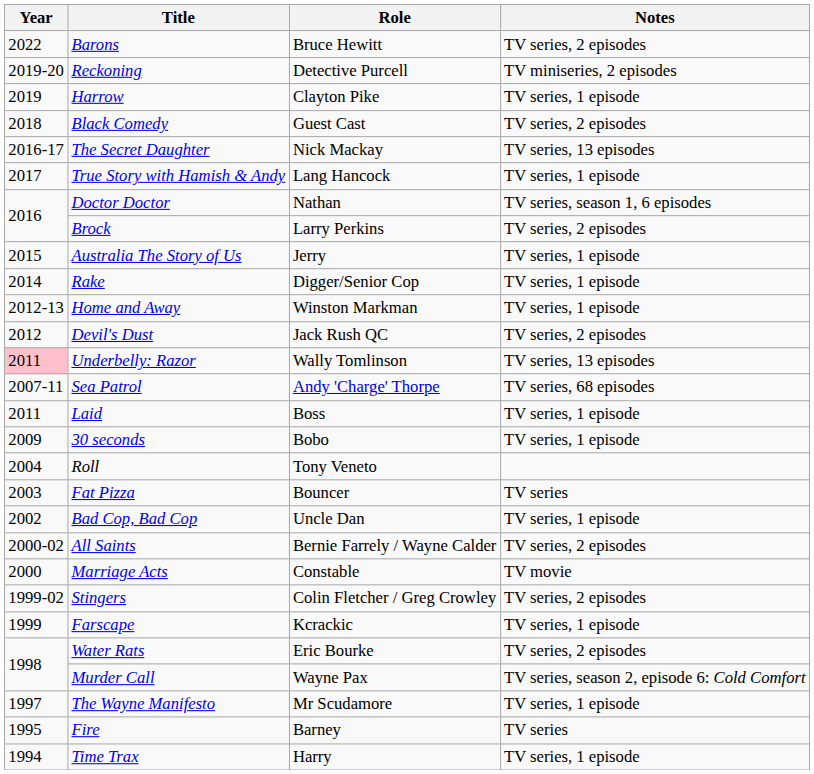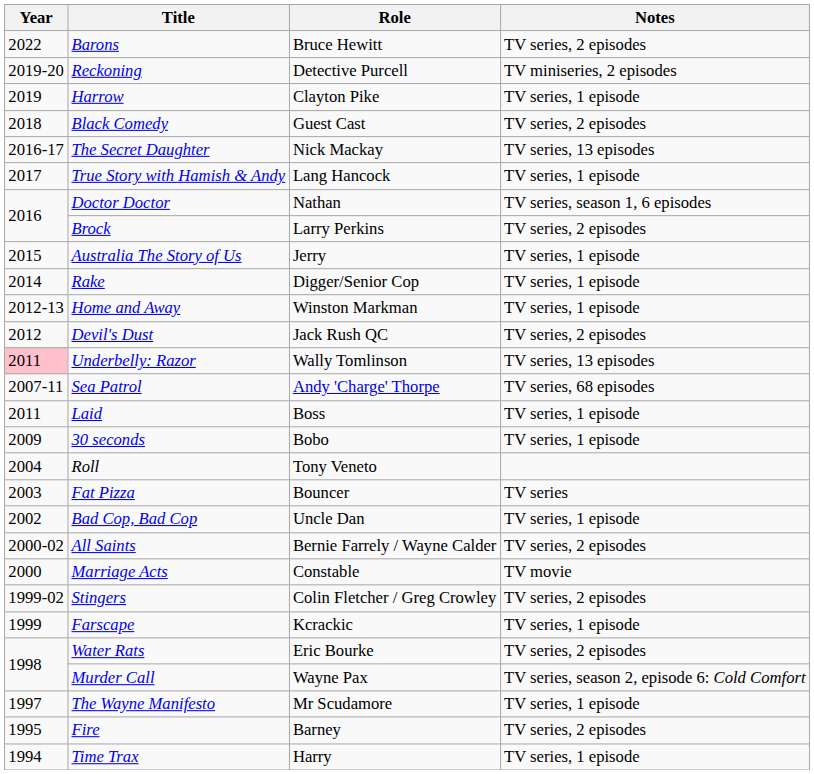 <table class="wikitable">
 <tr>
 <th>Year</th>
 <th>Title</th>
 <th>Role</th>
 <th>Notes</th>
 </tr>
 <tr>
 <td>2022</td>
 <td><em><a href='#'>Barons</a></em></td>
 <td>Bruce Hewitt</td>
 <td>TV series, 2 episodes</td>
 </tr>
 <tr>
 <td>2019-20</td>
 <td><em><a href='#'>Reckoning</a></em></td>
 <td>Detective Purcell</td>
 <td>TV miniseries, 2 episodes</td>
 </tr>
 <tr>
 <td>2019</td>
 <td><em><a href='#'>Harrow</a></em></td>
 <td>Clayton Pike</td>
 <td>TV series, 1 episode</td>
 </tr>
 <tr>
 <td>2018</td>
 <td><em><a href='#'>Black Comedy</a></em></td>
 <td>Guest Cast</td>
 <td>TV series, 2 episodes</td>
 </tr>
 <tr>
 <td>2016-17</td>
 <td><em><a href='#'>The Secret Daughter</a></em></td>
 <td>Nick Mackay</td>
 <td>TV series, 13 episodes</td>
 </tr>
 <tr>
 <td>2017</td>
 <td><em><a href='#'>True Story with Hamish & Andy</a></em></td>
 <td>Lang Hancock</td>
 <td>TV series, 1 episode</td>
 </tr>
 <tr>
 <td rowspan="2">2016</td>
 <td><em><a href='#'>Doctor Doctor</a></em></td>
 <td>Nathan</td>
 <td>TV series, season 1, 6 episodes</td>
 </tr>
 <tr>
 <td><em><a href='#'>Brock</a></em></td>
 <td>Larry Perkins</td>
 <td>TV series, 2 episodes</td>
 </tr>
 <tr>
 <td>2015</td>
 <td><em><a href='#'>Australia The Story of Us</a></em></td>
 <td>Jerry</td>
 <td>TV series, 1 episode</td>
 </tr>
 <tr>
 <td>2014</td>
 <td><em><a href='#'>Rake</a></em></td>
 <td>Digger/Senior Cop</td>
 <td>TV series, 1 episode</td>
 </tr>
 <tr>
 <td>2012-13</td>
 <td><em><a href='#'>Home and Away</a></em></td>
 <td>Winston Markman</td>
 <td>TV series, 1 episode</td>
 </tr>
 <tr>
 <td>2012</td>
 <td><em><a href='#'>Devil's Dust</a></em></td>
 <td>Jack Rush QC</td>
 <td>TV series, 2 episodes</td>
 </tr>
 <tr>
 <td style="background: pink;">2011</td>
 <td><em><a href='#'>Underbelly: Razor</a></em></td>
 <td>Wally Tomlinson</td>
 <td>TV series, 13 episodes</td>
 </tr>
 <tr>
 <td>2007-11</td>
 <td><em><a href='#'>Sea Patrol</a></em></td>
 <td><a href='#'>Andy 'Charge' Thorpe</a></td>
 <td>TV series, 68 episodes</td>
 </tr>
 <tr>
 <td>2011</td>
 <td><em><a href='#'>Laid</a></em></td>
 <td>Boss</td>
 <td>TV series, 1 episode</td>
 </tr>
 <tr>
 <td>2009</td>
 <td><em><a href='#'>30 seconds</a></em></td>
 <td>Bobo</td>
 <td>TV series, 1 episode</td>
 </tr>
 <tr>
 <td>2004</td>
 <td><em>Roll</em></td>
 <td>Tony Veneto</td>
 <td></td>
 </tr>
 <tr>
 <td>2003</td>
 <td><em><a href='#'>Fat Pizza</a></em></td>
 <td>Bouncer</td>
 <td>TV series</td>
 </tr>
 <tr>
 <td>2002</td>
 <td><em><a href='#'>Bad Cop, Bad Cop</a></em></td>
 <td>Uncle Dan</td>
 <td>TV series, 1 episode</td>
 </tr>
 <tr>
 <td>2000-02</td>
 <td><em><a href='#'>All Saints</a></em></td>
 <td>Bernie Farrely / Wayne Calder</td>
 <td>TV series, 2 episodes</td>
 </tr>
 <tr>
 <td>2000</td>
 <td><em><a href='#'>Marriage Acts</a></em></td>
 <td>Constable</td>
 <td>TV movie</td>
 </tr>
 <tr>
 <td>1999-02</td>
 <td><em><a href='#'>Stingers</a></em></td>
 <td>Colin Fletcher / Greg Crowley</td>
 <td>TV series, 2 episodes</td>
 </tr>
 <tr>
 <td>1999</td>
 <td><em><a href='#'>Farscape</a></em></td>
 <td>Kcrackic</td>
 <td>TV series, 1 episode</td>
 </tr>
 <tr>
 <td rowspan="2">1998</td>
 <td><em><a href='#'>Water Rats</a></em></td>
 <td>Eric Bourke</td>
 <td>TV series, 2 episodes</td>
 </tr>
 <tr>
 <td><em><a href='#'>Murder Call</a></em></td>
 <td>Wayne Pax</td>
 <td>TV series, season 2, episode 6: <em>Cold Comfort</em></td>
 </tr>
 <tr>
 <td>1997</td>
 <td><em><a href='#'>The Wayne Manifesto</a></em></td>
 <td>Mr Scudamore</td>
 <td>TV series, 1 episode</td>
 </tr>
 <tr>
 <td>1995</td>
 <td><em><a href='#'>Fire</a></em></td>
 <td>Barney</td>
-<td>TV series</td>
+<td>TV series, 2 episodes</td>
 </tr>
 <tr>
 <td>1994</td>
 <td><em><a href='#'>Time Trax</a></em></td>
 <td>Harry</td>
 <td>TV series, 1 episode</td>
 </tr>
 </table>
